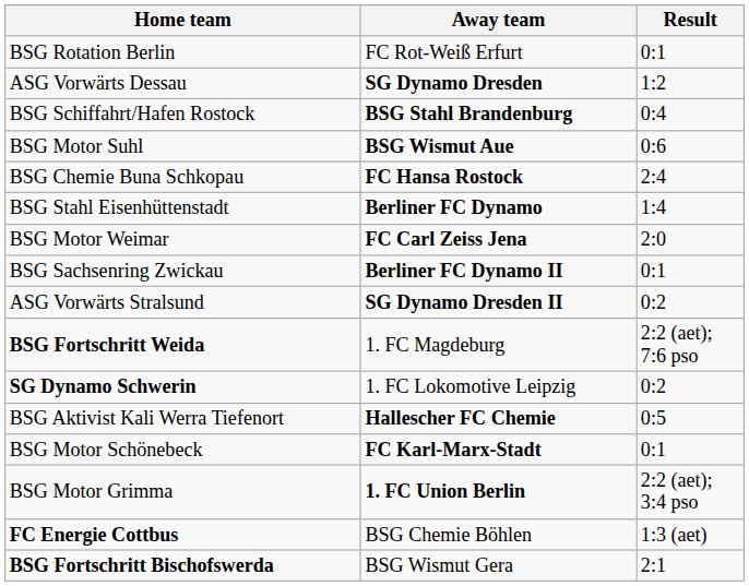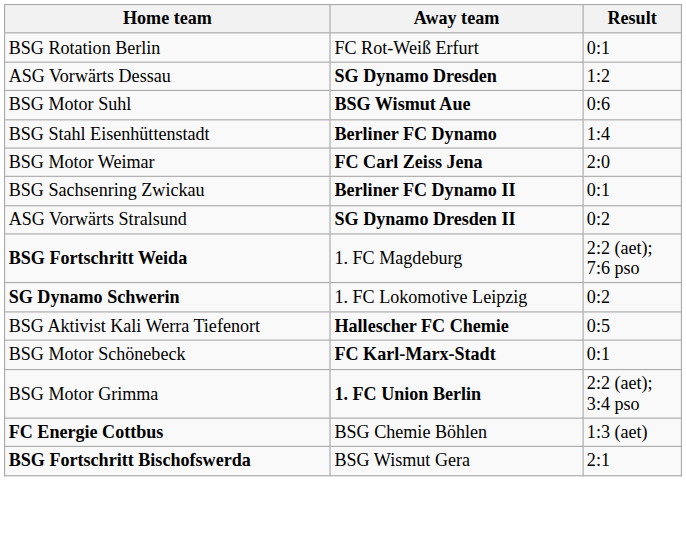 <table class="wikitable" style="width:600px;">
 <tr>
 <th>Home team</th>
 <th>Away team</th>
 <th style="width:80px;">Result</th>
 </tr>
 <tr>
 <td>BSG Rotation Berlin</td>
 <td>FC Rot-Weiß Erfurt</td>
 <td>0:1</td>
 </tr>
 <tr>
 <td>ASG Vorwärts Dessau</td>
 <td><strong>SG Dynamo Dresden</strong></td>
 <td>1:2</td>
 </tr>
 <tr>
-<td>BSG Schiffahrt/Hafen Rostock</td>
-<td><strong>BSG Stahl Brandenburg</strong></td>
-<td>0:4</td>
-</tr>
-<tr>
 <td>BSG Motor Suhl</td>
 <td><strong>BSG Wismut Aue</strong></td>
 <td>0:6</td>
-</tr>
-<tr>
-<td>BSG Chemie Buna Schkopau</td>
-<td><strong>FC Hansa Rostock</strong></td>
-<td>2:4</td>
 </tr>
 <tr>
 <td>BSG Stahl Eisenhüttenstadt</td>
 <td><strong>Berliner FC Dynamo</strong></td>
 <td>1:4</td>
 </tr>
 <tr>
 <td>BSG Motor Weimar</td>
 <td><strong>FC Carl Zeiss Jena</strong></td>
 <td>2:0</td>
 </tr>
 <tr>
 <td>BSG Sachsenring Zwickau</td>
 <td><strong>Berliner FC Dynamo II</strong></td>
 <td>0:1</td>
 </tr>
 <tr>
 <td>ASG Vorwärts Stralsund</td>
 <td><strong>SG Dynamo Dresden II</strong></td>
 <td>0:2</td>
 </tr>
 <tr>
 <td><strong>BSG Fortschritt Weida</strong></td>
 <td>1. FC Magdeburg</td>
 <td>2:2 (aet); 7:6 pso</td>
 </tr>
 <tr>
 <td><strong>SG Dynamo Schwerin</strong></td>
 <td>1. FC Lokomotive Leipzig</td>
 <td>0:2</td>
 </tr>
 <tr>
 <td>BSG Aktivist Kali Werra Tiefenort</td>
 <td><strong>Hallescher FC Chemie</strong></td>
 <td>0:5</td>
 </tr>
 <tr>
 <td>BSG Motor Schönebeck</td>
 <td><strong>FC Karl-Marx-Stadt</strong></td>
 <td>0:1</td>
 </tr>
 <tr>
 <td>BSG Motor Grimma</td>
 <td><strong>1. FC Union Berlin</strong></td>
 <td>2:2 (aet); 3:4 pso</td>
 </tr>
 <tr>
 <td><strong>FC Energie Cottbus</strong></td>
 <td>BSG Chemie Böhlen</td>
 <td>1:3 (aet)</td>
 </tr>
 <tr>
 <td><strong>BSG Fortschritt Bischofswerda</strong></td>
 <td>BSG Wismut Gera</td>
 <td>2:1</td>
 </tr>
 </table>
